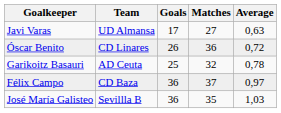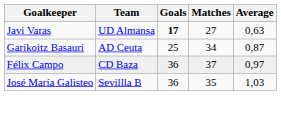 <table class="wikitable sortable">
 <tr>
 <th>Goalkeeper</th>
 <th>Team</th>
 <th>Goals</th>
 <th>Matches</th>
 <th>Average</th>
 </tr>
 <tr>
 <td> <a href='#'>Javi Varas</a></td>
 <td><a href='#'>UD Almansa</a></td>
-<td align=center>17</td>
+<td align=center><strong>17</strong></td>
 <td align=center>27</td>
 <td align=center>0,63</td>
-</tr>
-<tr style="background:#efefef;">
-<td> <a href='#'>Óscar Benito</a></td>
-<td><a href='#'>CD Linares</a></td>
-<td align=center>26</td>
-<td align=center>36</td>
-<td align=center>0,72</td>
 </tr>
 <tr>
 <td> <a href='#'>Garikoitz Basauri</a></td>
 <td><a href='#'>AD Ceuta</a></td>
 <td align=center>25</td>
-<td align=center>32</td>
-<td align=center>0,78</td>
+<td align=center>34</td>
+<td align=center>0,87</td>
 </tr>
 <tr style="background:#efefef;">
 <td> <a href='#'>Félix Campo</a></td>
 <td><a href='#'>CD Baza</a></td>
 <td align=center>36</td>
 <td align=center>37</td>
 <td align=center>0,97</td>
 </tr>
 <tr>
 <td> <a href='#'>José María Galisteo</a></td>
 <td><a href='#'>Sevillla B</a></td>
 <td align=center>36</td>
 <td align=center>35</td>
 <td align=center>1,03</td>
 </tr>
 </table>
